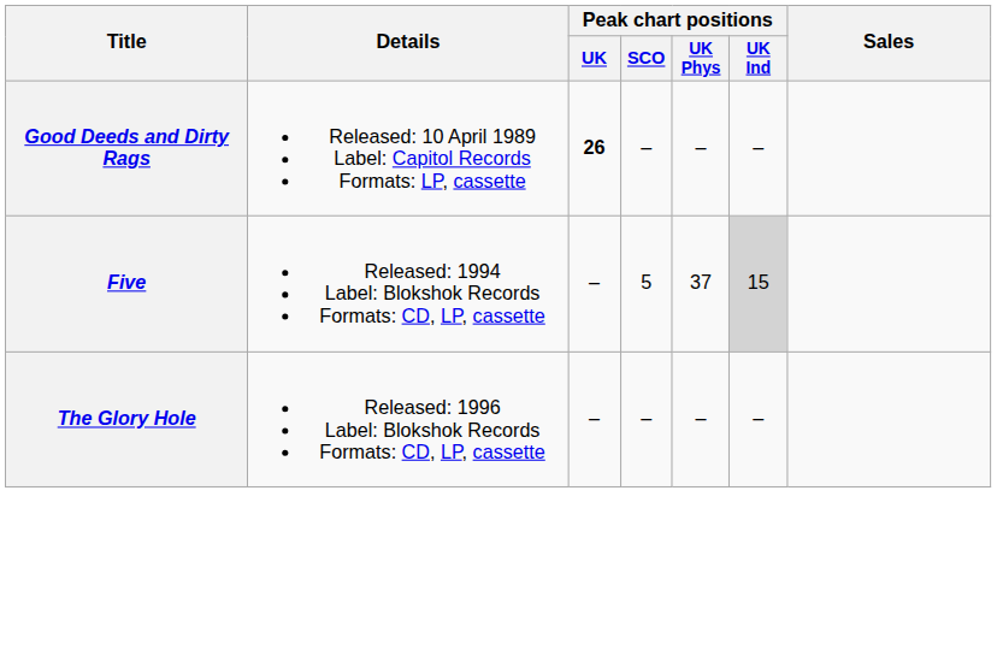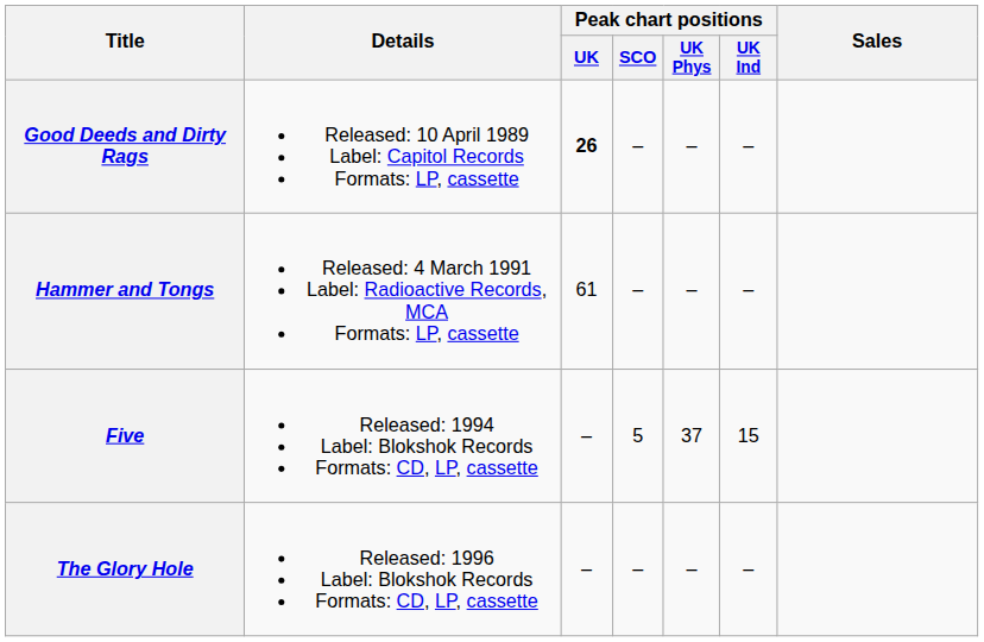 <table class="wikitable plainrowheaders" style="text-align:center;" border="1">
 <tr>
 <th scope="col" rowspan="2" style="width:12em;">Title</th>
 <th scope="col" rowspan="2" style="width:16em;">Details</th>
 <th scope="col" colspan="4">Peak chart positions</th>
 <th scope="col" rowspan="2" style="width:10em;">Sales</th>
 </tr>
 <tr>
 <th scope="col" style="width:2.5em;font-size:90%;"><a href='#'>UK</a><br></th>
 <th scope="col" style="width:2.5em;font-size:90%;"><a href='#'>SCO</a><br></th>
 <th scope="col" style="width:3em;font-size:85%;"><a href='#'>UK Phys</a><br></th>
 <th scope="col" style="width:3em;font-size:85%;"><a href='#'>UK Ind</a><br></th>
 </tr>
 <tr>
 <th scope="row"><em><a href='#'>Good Deeds and Dirty Rags</a></em></th>
 <td><br><ul><li>Released: 10 April 1989</li><li>Label: <a href='#'>Capitol Records</a></li><li>Formats: <a href='#'>LP</a>, <a href='#'>cassette</a></li></ul></td>
 <td><strong>26</strong></td>
 <td>–</td>
 <td>–</td>
 <td>–</td>
 <td></td>
 </tr>
 <tr>
+<th scope="row"><em><a href='#'>Hammer and Tongs</a></em></th>
+<td><br><ul><li>Released: 4 March 1991</li><li>Label: <a href='#'>Radioactive Records</a>, <a href='#'>MCA</a></li><li>Formats: <a href='#'>LP</a>, <a href='#'>cassette</a></li></ul></td>
+<td>61</td>
+<td>–</td>
+<td>–</td>
+<td>–</td>
+<td></td>
+</tr>
+<tr>
 <th scope="row"><em><a href='#'>Five</a></em></th>
 <td><br><ul><li>Released: 1994</li><li>Label: Blokshok Records</li><li>Formats: <a href='#'>CD</a>, <a href='#'>LP</a>, <a href='#'>cassette</a></li></ul></td>
 <td>–</td>
 <td>5</td>
 <td>37</td>
-<td style="background: lightgrey;">15</td>
+<td>15</td>
 <td></td>
 </tr>
 <tr>
 <th scope="row"><em><a href='#'>The Glory Hole</a></em></th>
 <td><br><ul><li>Released: 1996</li><li>Label: Blokshok Records</li><li>Formats: <a href='#'>CD</a>, <a href='#'>LP</a>, <a href='#'>cassette</a></li></ul></td>
 <td>–</td>
 <td>–</td>
 <td>–</td>
 <td>–</td>
 <td></td>
 </tr>
 </table>
